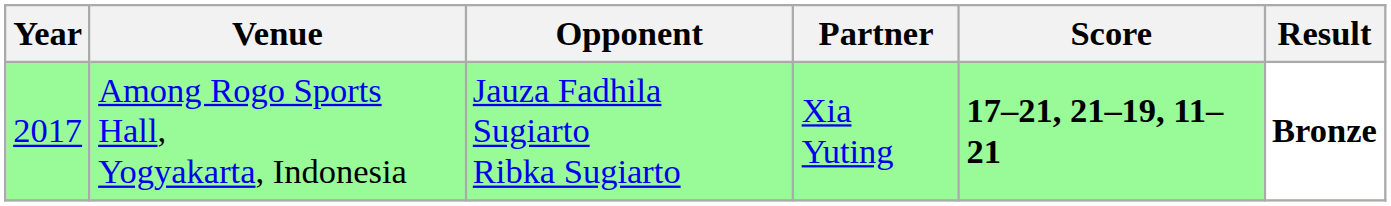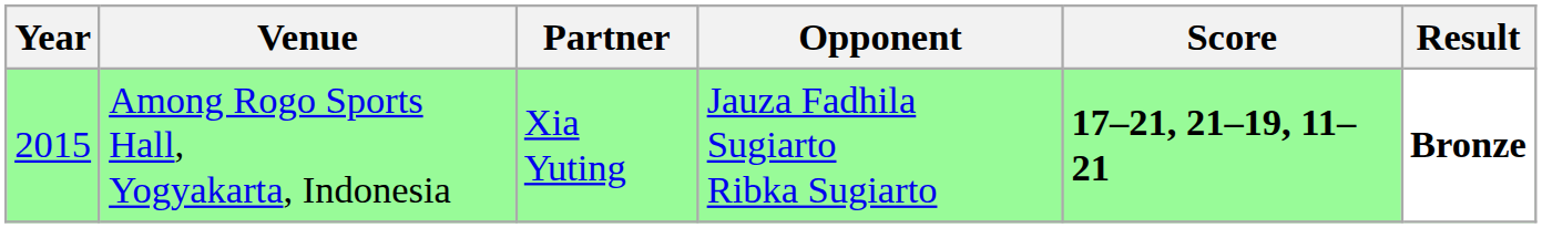 <table class="sortable wikitable" style="font-size: 95%;">
 <tr>
 <th>Year</th>
 <th>Venue</th>
+<th>Partner</th>
 <th>Opponent</th>
-<th>Partner</th>
 <th>Score</th>
 <th>Result</th>
 </tr>
 <tr style="background:#98FB98">
-<td align="center"><a href='#'>2017</a></td>
+<td align="center"><a href='#'>2015</a></td>
 <td align="left"><a href='#'>Among Rogo Sports Hall</a>,<br><a href='#'>Yogyakarta</a>, Indonesia</td>
+<td align="left"> <a href='#'>Xia Yuting</a></td>
 <td align="left"> <a href='#'>Jauza Fadhila Sugiarto</a><br> <a href='#'>Ribka Sugiarto</a></td>
-<td align="left"> <a href='#'>Xia Yuting</a></td>
 <td align="left"><strong>17–21, 21–19, 11–21</strong></td>
 <td style="text-align:left; background:white"> <strong>Bronze</strong></td>
 </tr>
 </table>
